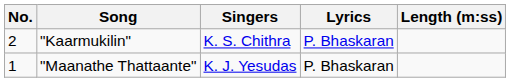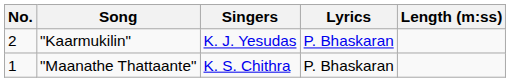 <table class="wikitable" style="font-size:95%;">
 <tr>
 <th>No.</th>
 <th>Song</th>
 <th>Singers</th>
 <th>Lyrics</th>
 <th>Length (m:ss)</th>
 </tr>
 <tr>
 <td>2</td>
 <td>"Kaarmukilin"</td>
-<td><a href='#'>K. S. Chithra</a></td>
+<td><a href='#'>K. J. Yesudas</a></td>
 <td><a href='#'>P. Bhaskaran</a></td>
 <td></td>
 </tr>
 <tr>
 <td>1</td>
 <td>"Maanathe Thattaante"</td>
-<td><a href='#'>K. J. Yesudas</a></td>
+<td><a href='#'>K. S. Chithra</a></td>
 <td>P. Bhaskaran</td>
 <td></td>
 </tr>
 </table>
